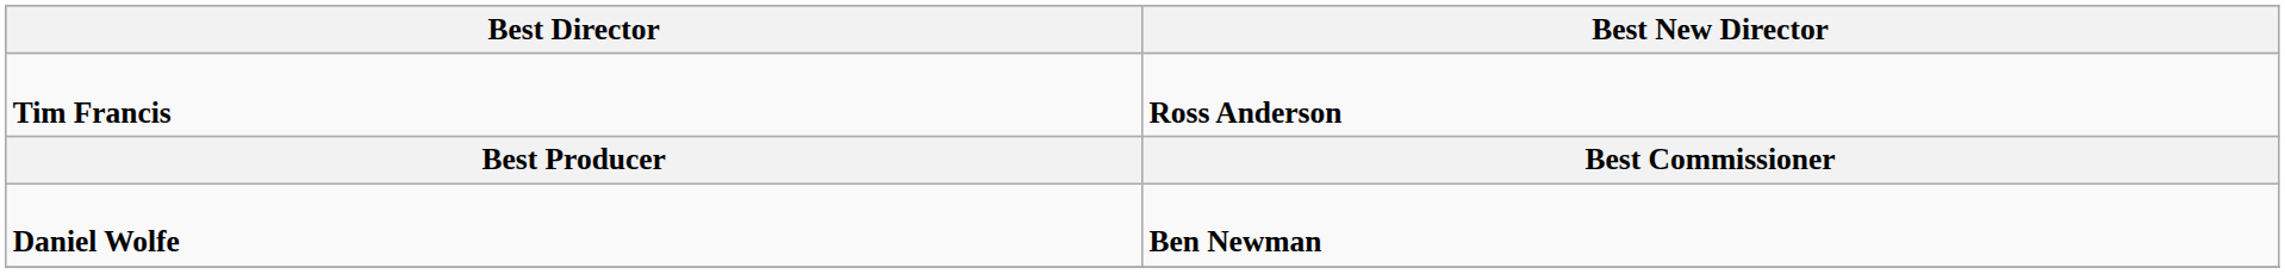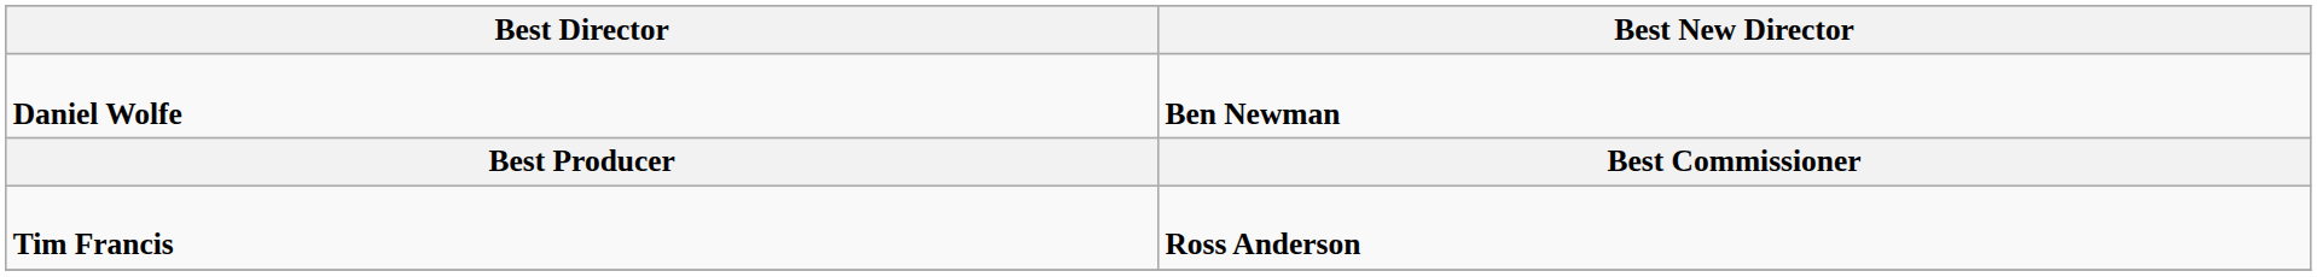 <table class="wikitable" style="width:95%">
 <tr bgcolor="#bebebe">
 <th width="50%">Best Director</th>
 <th width="50%">Best New Director</th>
 </tr>
 <tr>
-<td valign="top"><br><strong>Tim Francis</strong></td>
-<td valign="top"><br><strong>Ross Anderson</strong></td>
+<td valign="top"><br><strong>Daniel Wolfe</strong></td>
+<td valign="top"><br><strong>Ben Newman</strong></td>
 </tr>
 <tr>
 <th width="50%">Best Producer</th>
 <th width="50%">Best Commissioner</th>
 </tr>
 <tr>
-<td valign="top"><br><strong>Daniel Wolfe</strong></td>
-<td valign="top"><br><strong>Ben Newman</strong></td>
+<td valign="top"><br><strong>Tim Francis</strong></td>
+<td valign="top"><br><strong>Ross Anderson</strong></td>
 </tr>
 <tr>
 </tr>
 </table>
